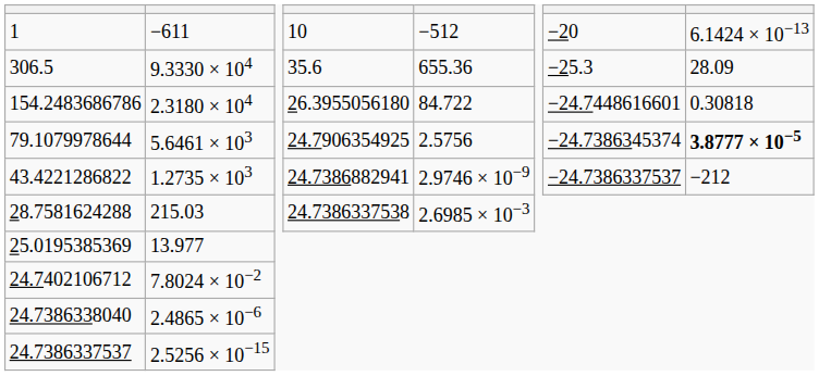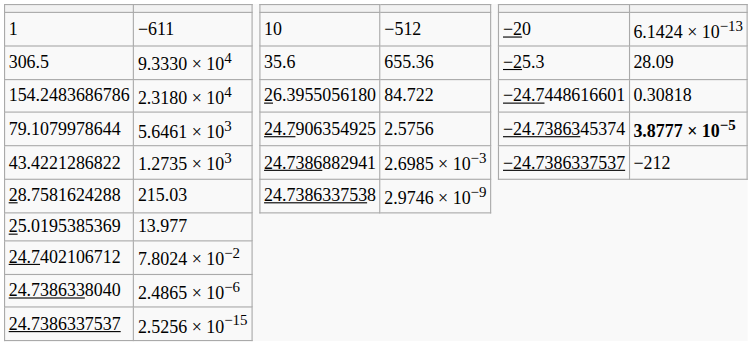 <table class=wikitable style="border: none;">
 <tr>
 <th scope=col></th>
 <th scope=col></th>
 <td rowspan=7 style="border: none;"></td>
 <th scope=col></th>
 <th scope=col></th>
 <td rowspan=6 style="border: none;"></td>
 <th scope=col></th>
 <th scope=col></th>
 </tr>
 <tr>
 <td>1</td>
 <td>−611</td>
 <td>10</td>
 <td>−512</td>
 <td><u>−2</u>0</td>
 <td>6.1424 × 10<sup>−13</sup></td>
 </tr>
 <tr>
 <td>306.5</td>
 <td>9.3330 × 10<sup>4</sup></td>
 <td>35.6</td>
 <td>655.36</td>
 <td><u>−2</u>5.3</td>
 <td>28.09</td>
 </tr>
 <tr>
 <td>154.2483686786</td>
 <td>2.3180 × 10<sup>4</sup></td>
 <td><u>2</u>6.3955056180</td>
 <td>84.722</td>
 <td><u>−24.7</u>448616601</td>
 <td>0.30818</td>
 </tr>
 <tr>
 <td>79.1079978644</td>
 <td>5.6461 × 10<sup>3</sup></td>
 <td><u>24.7</u>906354925</td>
 <td>2.5756</td>
 <td><u>−24.73863</u>45374</td>
 <td><strong>3.8777 × 10<sup>−5</sup></strong></td>
 </tr>
 <tr>
 <td>43.4221286822</td>
 <td>1.2735 × 10<sup>3</sup></td>
 <td><u>24.7386</u>882941</td>
-<td>2.9746 × 10<sup>−9</sup></td>
+<td>2.6985 × 10<sup>−3</sup></td>
 <td><u>−24.7386337537</u></td>
 <td>−212</td>
 </tr>
 <tr>
 <td><u>2</u>8.7581624288</td>
 <td>215.03</td>
 <td><u>24.738633753</u>8</td>
-<td>2.6985 × 10<sup>−3</sup></td>
+<td>2.9746 × 10<sup>−9</sup></td>
 <td style="border-style:none;"></td>
 </tr>
 <tr>
 <td><u>2</u>5.0195385369</td>
 <td>13.977</td>
 </tr>
 <tr>
 <td><u>24.7</u>402106712</td>
 <td>7.8024 × 10<sup>−2</sup></td>
 </tr>
 <tr>
 <td><u>24.738633</u>8040</td>
 <td>2.4865 × 10<sup>−6</sup></td>
 </tr>
 <tr>
 <td><u>24.7386337537</u></td>
 <td>2.5256 × 10<sup>−15</sup></td>
 </tr>
 </table>
